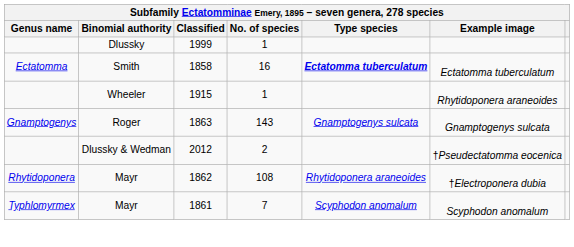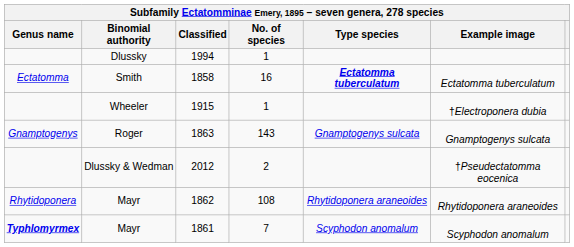 <table class="wikitable sortable" style="width:100%;text-align:center">
 <tr>
 <th colspan="100%" align="center" bgcolor=#d3d3a4>Subfamily <a href='#'>Ectatomminae</a> <small>Emery, 1895</small> – seven genera, 278 species</th>
 </tr>
 <tr>
 <th>Genus name</th>
 <th>Binomial authority</th>
 <th>Classified</th>
 <th>No. of species</th>
 <th>Type species</th>
 <th class="unsortable">Example image</th>
 <th class="unsortable"></th>
 </tr>
 <tr>
 <td></td>
 <td>Dlussky</td>
-<td>1999</td>
+<td>1994</td>
 <td>1</td>
 <td></td>
 <td></td>
 <td></td>
 </tr>
 <tr>
 <td><em><a href='#'>Ectatomma</a></em></td>
 <td>Smith</td>
 <td>1858</td>
 <td>16</td>
 <td><strong><em><a href='#'>Ectatomma tuberculatum</a></em></strong></td>
 <td><br><em>Ectatomma tuberculatum</em></td>
 <td></td>
 </tr>
 <tr>
 <td></td>
 <td>Wheeler</td>
 <td>1915</td>
 <td>1</td>
 <td></td>
-<td><br><em>Rhytidoponera araneoides</em></td>
+<td><br>†<em>Electroponera dubia</em></td>
 <td></td>
 </tr>
 <tr>
 <td><em><a href='#'>Gnamptogenys</a></em></td>
 <td>Roger</td>
 <td>1863</td>
 <td>143</td>
 <td><em><a href='#'>Gnamptogenys sulcata</a></em></td>
 <td><br><em>Gnamptogenys sulcata</em></td>
 <td></td>
 </tr>
 <tr>
 <td></td>
 <td>Dlussky & Wedman</td>
 <td>2012</td>
 <td>2</td>
 <td></td>
 <td><br>†<em>Pseudectatomma eocenica</em></td>
 <td></td>
 </tr>
 <tr>
 <td><em><a href='#'>Rhytidoponera</a></em></td>
 <td>Mayr</td>
 <td>1862</td>
 <td>108</td>
 <td><em><a href='#'>Rhytidoponera araneoides</a></em></td>
-<td><br>†<em>Electroponera dubia</em></td>
+<td><br><em>Rhytidoponera araneoides</em></td>
 <td></td>
 </tr>
 <tr>
-<td><em><a href='#'>Typhlomyrmex</a></em></td>
+<td><strong><em><a href='#'>Typhlomyrmex</a></em></strong></td>
 <td>Mayr</td>
 <td>1861</td>
 <td>7</td>
 <td><em><a href='#'>Scyphodon anomalum</a></em></td>
 <td><br><em>Scyphodon anomalum</em></td>
 <td></td>
 </tr>
 </table>
